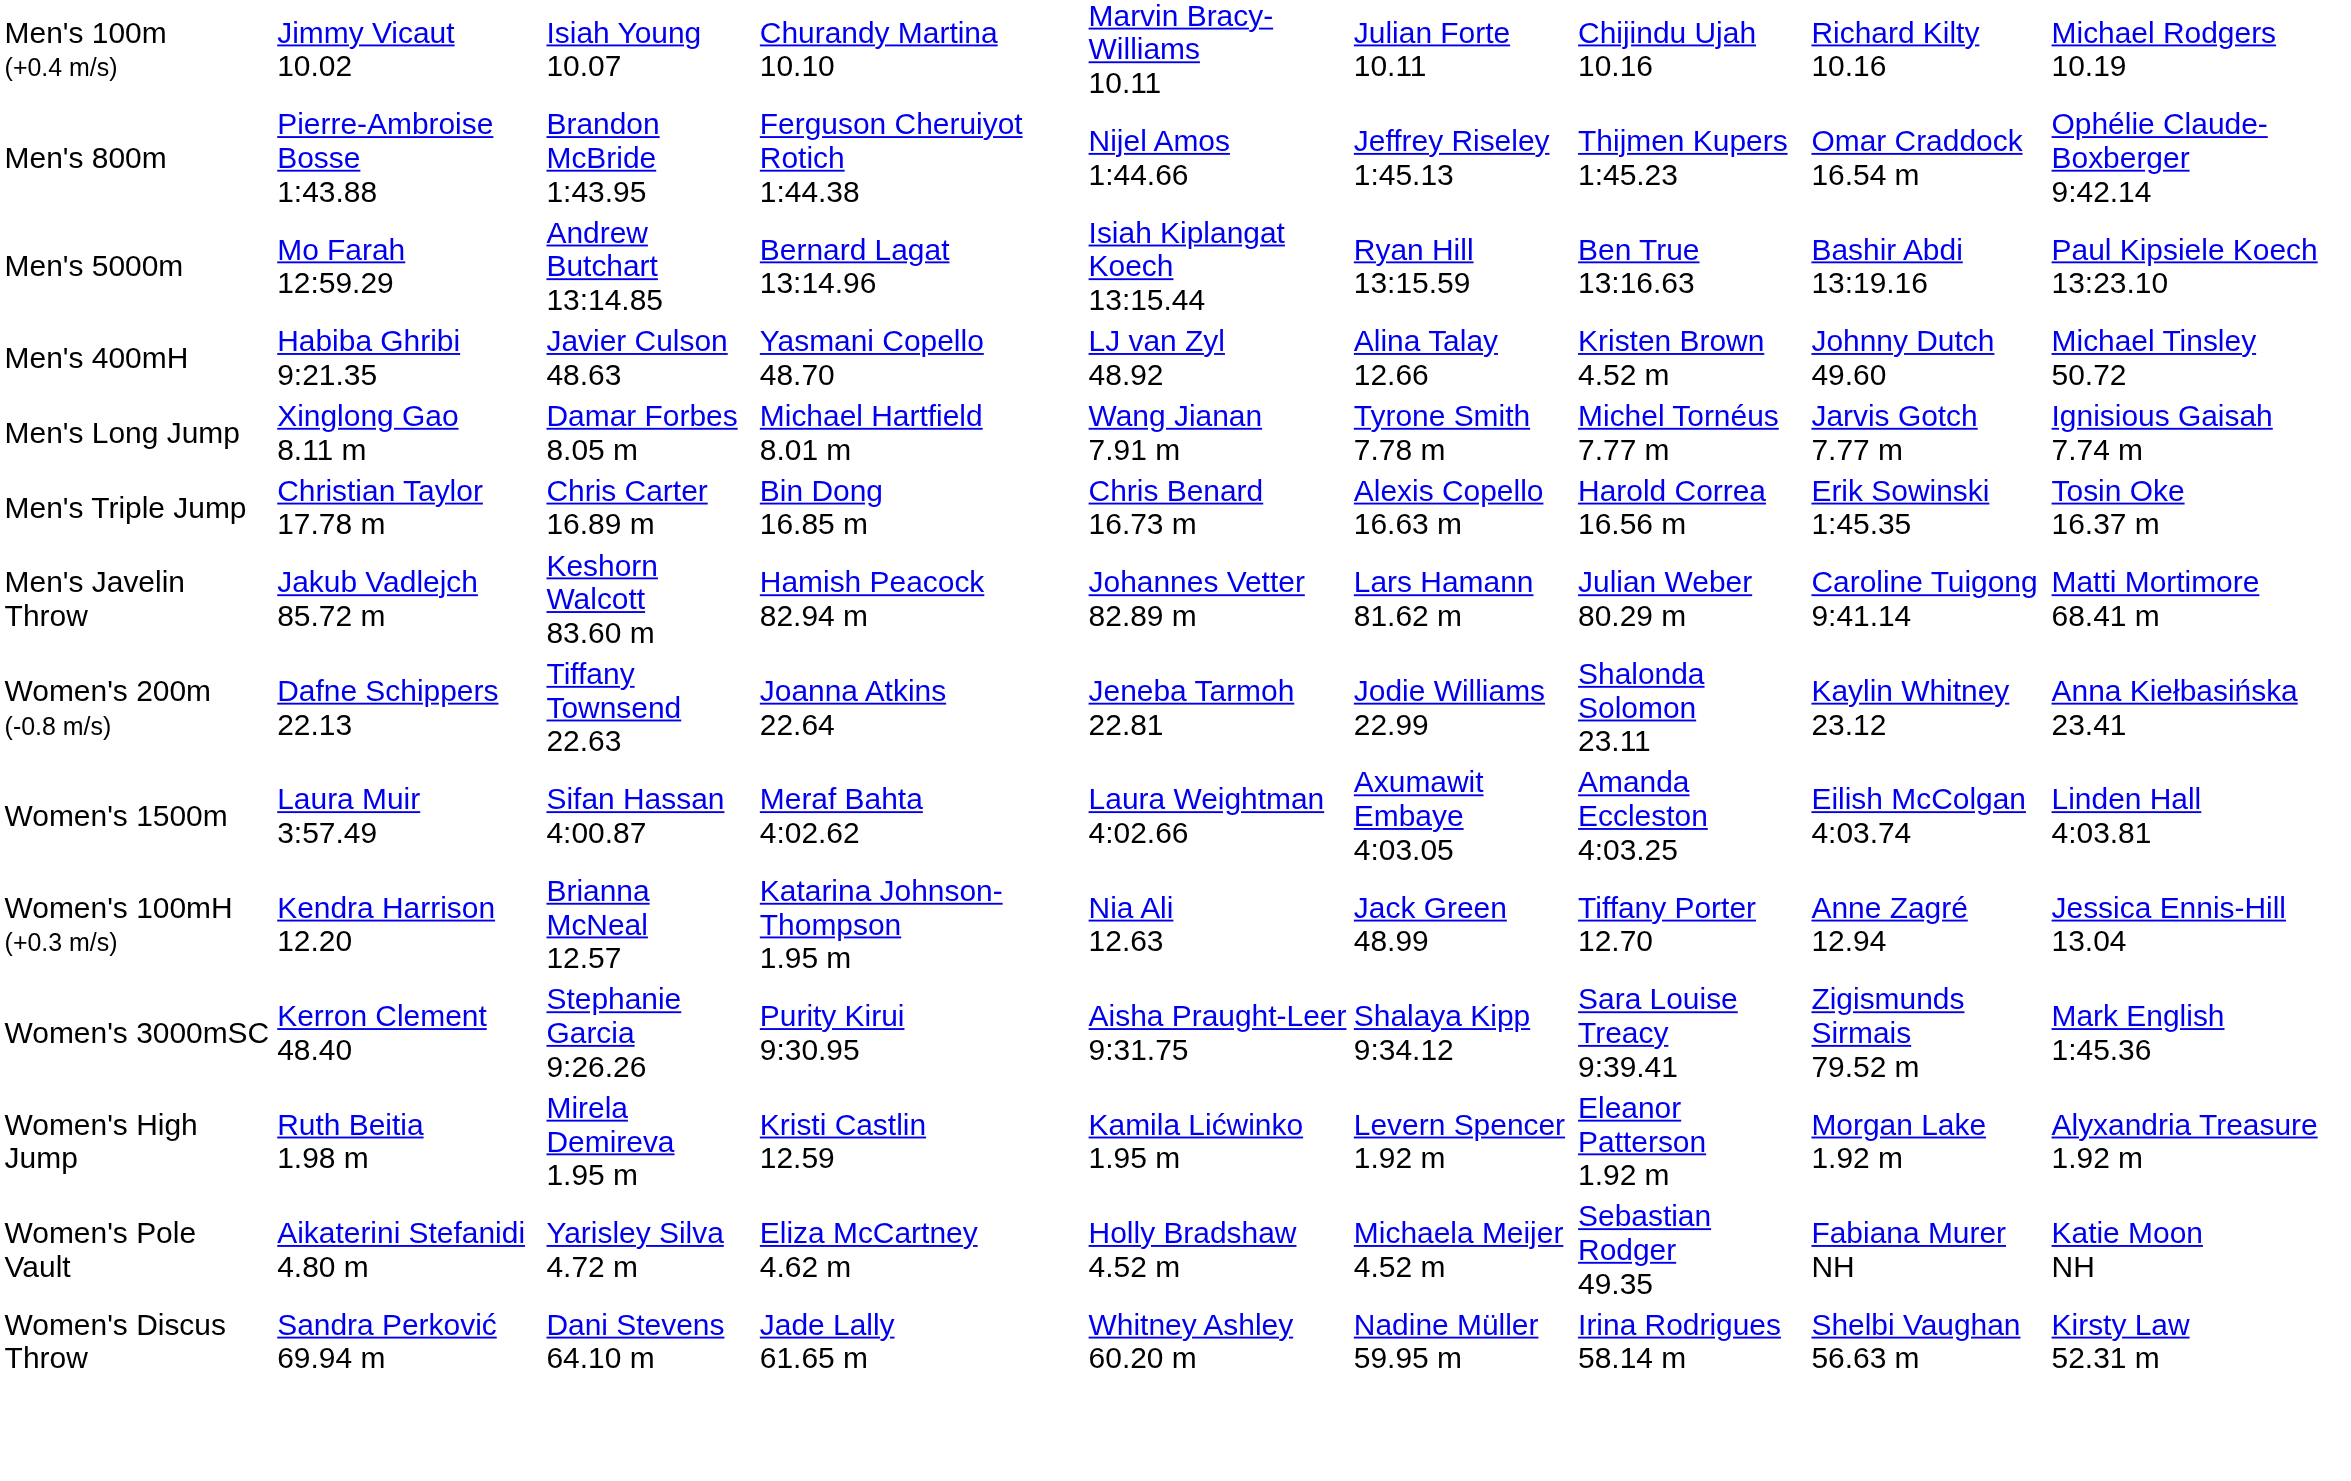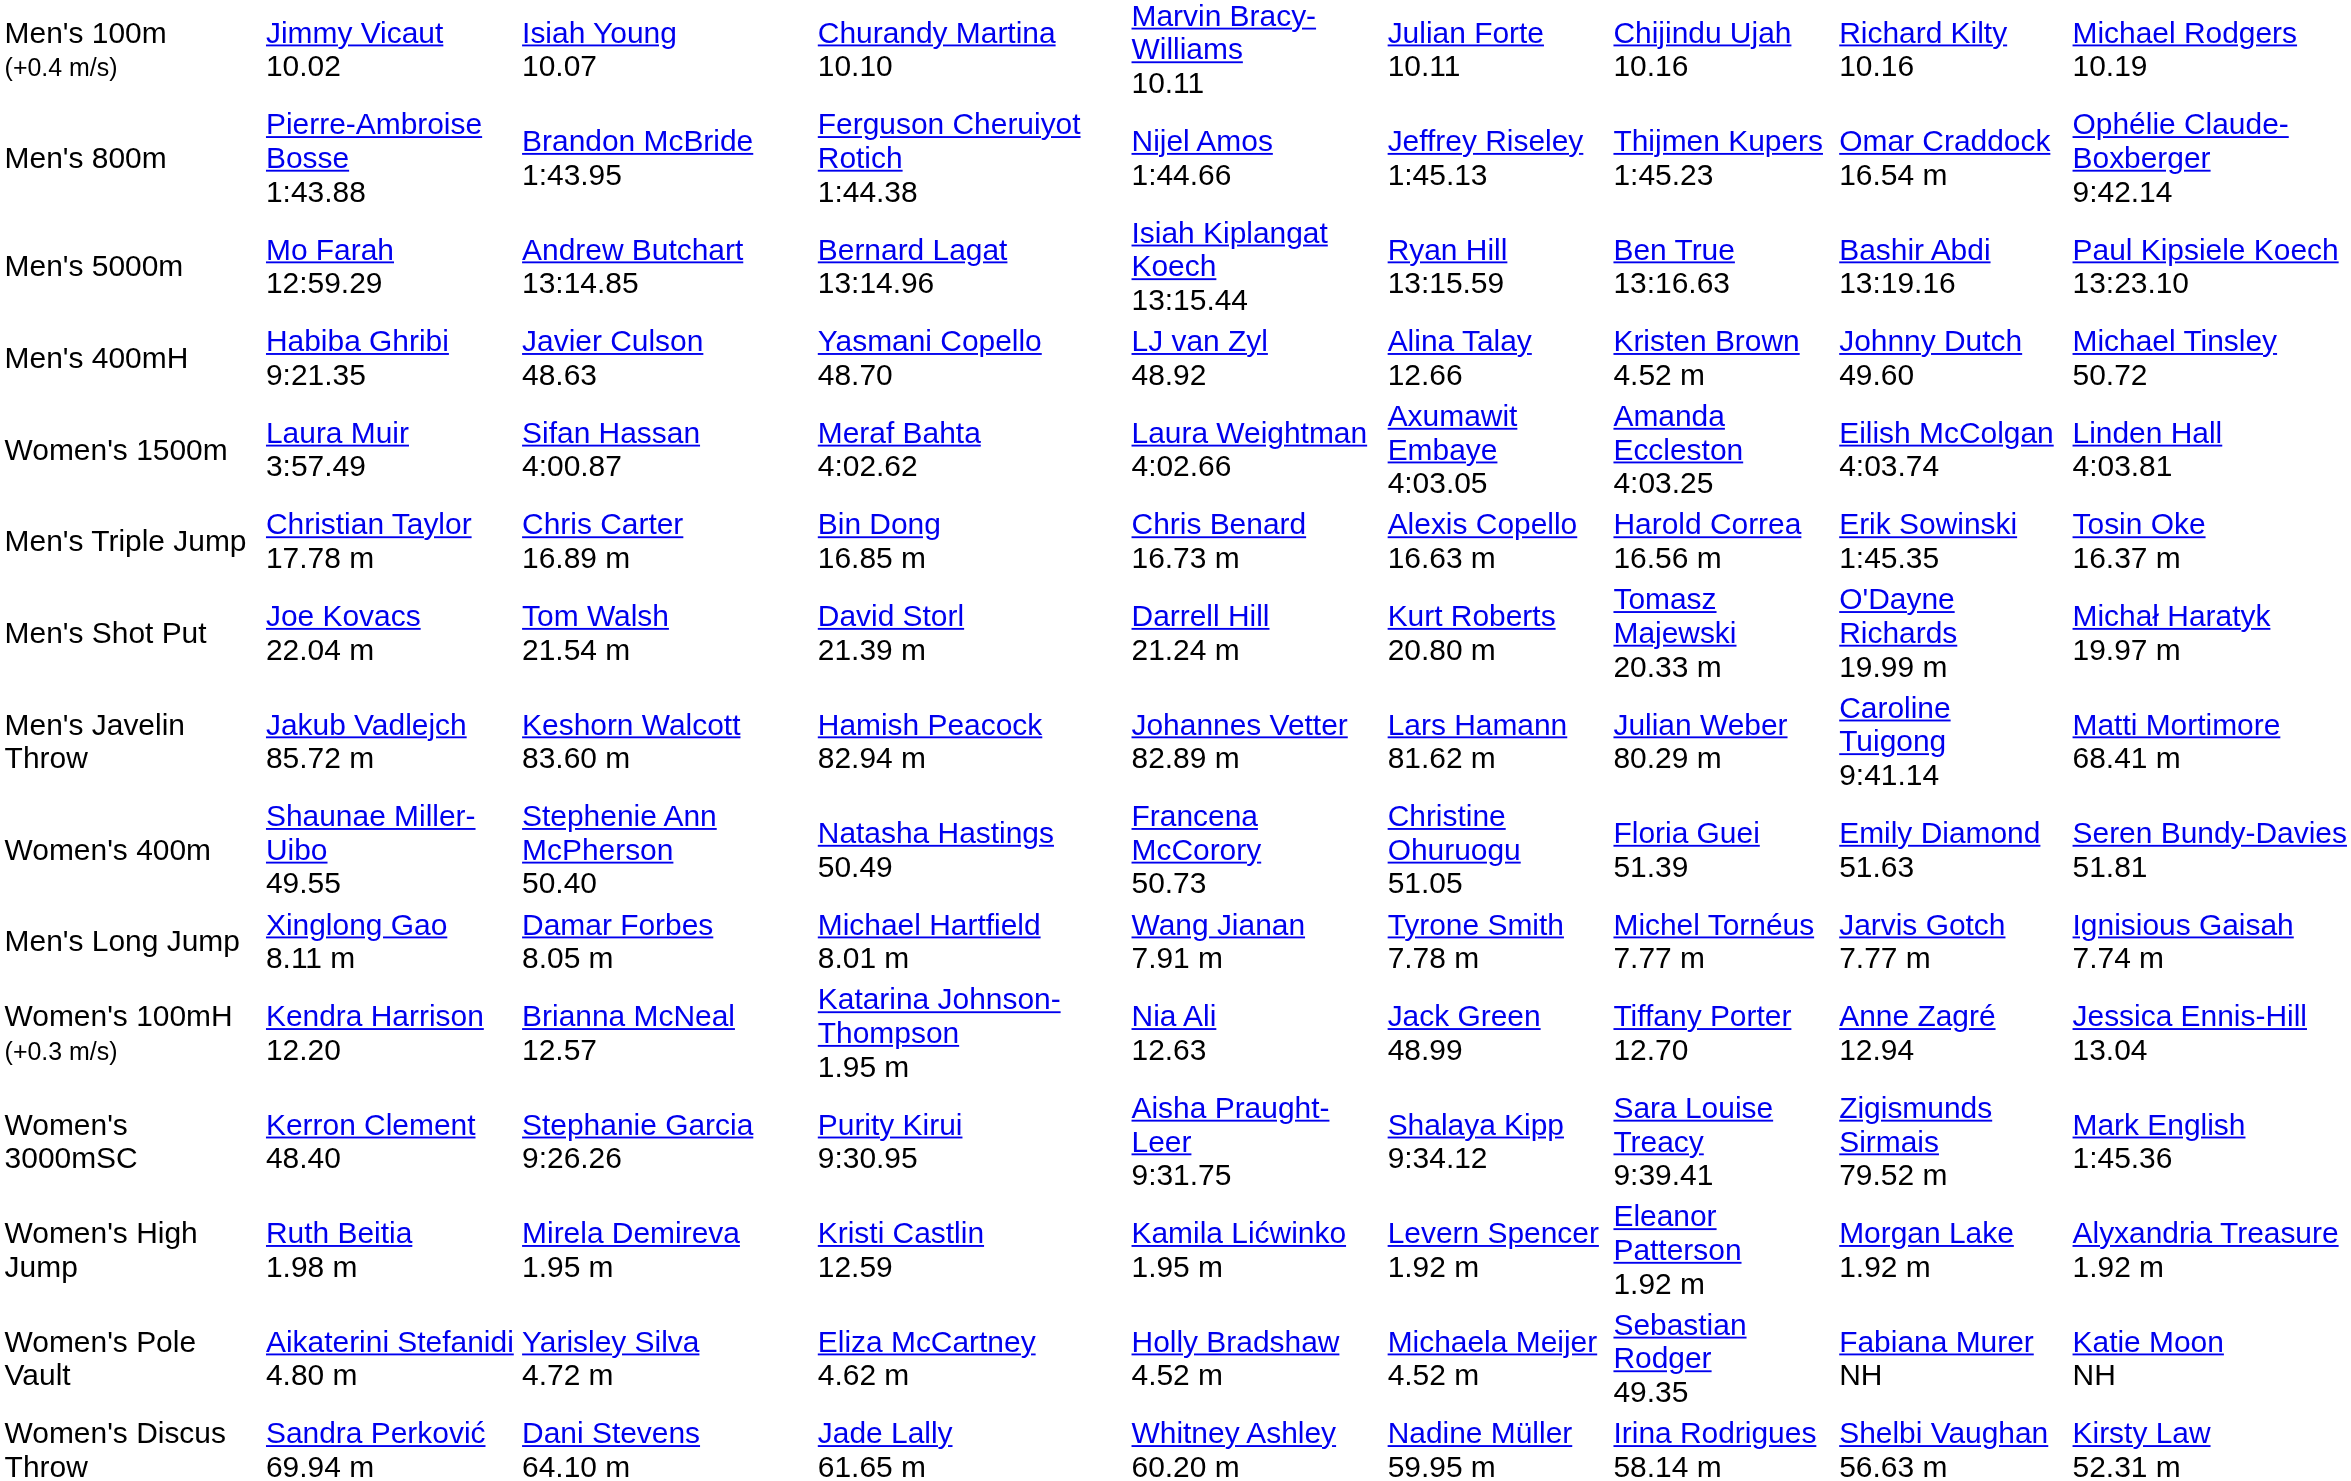 <table>
 <tr>
 <td>Men's 100m<br><small>(+0.4 m/s)</small></td>
 <td><a href='#'>Jimmy Vicaut</a><br>  10.02</td>
 <td><a href='#'>Isiah Young</a><br>  10.07</td>
 <td><a href='#'>Churandy Martina</a><br>  10.10</td>
 <td><a href='#'>Marvin Bracy-Williams</a><br>  10.11</td>
 <td><a href='#'>Julian Forte</a><br>  10.11</td>
 <td><a href='#'>Chijindu Ujah</a><br>  10.16</td>
 <td><a href='#'>Richard Kilty</a><br>  10.16</td>
 <td><a href='#'>Michael Rodgers</a><br>  10.19</td>
 </tr>
 <tr>
 <td>Men's 800m</td>
 <td><a href='#'>Pierre-Ambroise Bosse</a><br>  1:43.88</td>
 <td><a href='#'>Brandon McBride</a><br>  1:43.95</td>
 <td><a href='#'>Ferguson Cheruiyot Rotich</a><br>  1:44.38</td>
 <td><a href='#'>Nijel Amos</a><br>  1:44.66</td>
 <td><a href='#'>Jeffrey Riseley</a><br>  1:45.13</td>
 <td><a href='#'>Thijmen Kupers</a><br>  1:45.23</td>
 <td><a href='#'>Omar Craddock</a><br>  16.54 m</td>
 <td><a href='#'>Ophélie Claude-Boxberger</a><br>  9:42.14</td>
 </tr>
 <tr>
 <td>Men's 5000m</td>
 <td><a href='#'>Mo Farah</a><br>  12:59.29</td>
 <td><a href='#'>Andrew Butchart</a><br>  13:14.85</td>
 <td><a href='#'>Bernard Lagat</a><br>  13:14.96</td>
 <td><a href='#'>Isiah Kiplangat Koech</a><br>  13:15.44</td>
 <td><a href='#'>Ryan Hill</a><br>  13:15.59</td>
 <td><a href='#'>Ben True</a><br>  13:16.63</td>
 <td><a href='#'>Bashir Abdi</a><br>  13:19.16</td>
 <td><a href='#'>Paul Kipsiele Koech</a><br>  13:23.10</td>
 </tr>
 <tr>
 <td>Men's 400mH</td>
 <td><a href='#'>Habiba Ghribi</a><br>  9:21.35</td>
 <td><a href='#'>Javier Culson</a><br>  48.63</td>
 <td><a href='#'>Yasmani Copello</a><br>  48.70</td>
 <td><a href='#'>LJ van Zyl</a><br>  48.92</td>
 <td><a href='#'>Alina Talay</a><br>  12.66</td>
 <td><a href='#'>Kristen Brown</a><br>  4.52 m</td>
 <td><a href='#'>Johnny Dutch</a><br>  49.60</td>
 <td><a href='#'>Michael Tinsley</a><br>  50.72</td>
 </tr>
 <tr>
-<td>Men's Long Jump</td>
-<td><a href='#'>Xinglong Gao</a><br>  8.11 m</td>
-<td><a href='#'>Damar Forbes</a><br>  8.05 m</td>
-<td><a href='#'>Michael Hartfield</a><br>  8.01 m</td>
-<td><a href='#'>Wang Jianan</a><br>  7.91 m</td>
-<td><a href='#'>Tyrone Smith</a><br>  7.78 m</td>
-<td><a href='#'>Michel Tornéus</a><br>  7.77 m</td>
-<td><a href='#'>Jarvis Gotch</a><br>  7.77 m</td>
-<td><a href='#'>Ignisious Gaisah</a><br>  7.74 m</td>
+<td>Women's 1500m</td>
+<td><a href='#'>Laura Muir</a><br>  3:57.49</td>
+<td><a href='#'>Sifan Hassan</a><br>  4:00.87</td>
+<td><a href='#'>Meraf Bahta</a><br>  4:02.62</td>
+<td><a href='#'>Laura Weightman</a><br>  4:02.66</td>
+<td><a href='#'>Axumawit Embaye</a><br>  4:03.05</td>
+<td><a href='#'>Amanda Eccleston</a><br>  4:03.25</td>
+<td><a href='#'>Eilish McColgan</a><br>  4:03.74</td>
+<td><a href='#'>Linden Hall</a><br>  4:03.81</td>
 </tr>
 <tr>
 <td>Men's Triple Jump</td>
 <td><a href='#'>Christian Taylor</a><br>  17.78 m</td>
 <td><a href='#'>Chris Carter</a><br>  16.89 m</td>
 <td><a href='#'>Bin Dong</a><br>  16.85 m</td>
 <td><a href='#'>Chris Benard</a><br>  16.73 m</td>
 <td><a href='#'>Alexis Copello</a><br>  16.63 m</td>
 <td><a href='#'>Harold Correa</a><br>  16.56 m</td>
 <td><a href='#'>Erik Sowinski</a><br>  1:45.35</td>
 <td><a href='#'>Tosin Oke</a><br>  16.37 m</td>
 </tr>
 <tr>
+<td>Men's Shot Put</td>
+<td><a href='#'>Joe Kovacs</a><br>  22.04 m</td>
+<td><a href='#'>Tom Walsh</a><br>  21.54 m</td>
+<td><a href='#'>David Storl</a><br>  21.39 m</td>
+<td><a href='#'>Darrell Hill</a><br>  21.24 m</td>
+<td><a href='#'>Kurt Roberts</a><br>  20.80 m</td>
+<td><a href='#'>Tomasz Majewski</a><br>  20.33 m</td>
+<td><a href='#'>O'Dayne Richards</a><br>  19.99 m</td>
+<td><a href='#'>Michał Haratyk</a><br>  19.97 m</td>
+</tr>
+<tr>
 <td>Men's Javelin Throw</td>
 <td><a href='#'>Jakub Vadlejch</a><br>  85.72 m</td>
 <td><a href='#'>Keshorn Walcott</a><br>  83.60 m</td>
 <td><a href='#'>Hamish Peacock</a><br>  82.94 m</td>
 <td><a href='#'>Johannes Vetter</a><br>  82.89 m</td>
 <td><a href='#'>Lars Hamann</a><br>  81.62 m</td>
 <td><a href='#'>Julian Weber</a><br>  80.29 m</td>
 <td><a href='#'>Caroline Tuigong</a><br>  9:41.14</td>
 <td><a href='#'>Matti Mortimore</a><br>  68.41 m</td>
 </tr>
 <tr>
-<td>Women's 200m<br><small>(-0.8 m/s)</small></td>
-<td><a href='#'>Dafne Schippers</a><br>  22.13</td>
-<td><a href='#'>Tiffany Townsend</a><br>  22.63</td>
-<td><a href='#'>Joanna Atkins</a><br>  22.64</td>
-<td><a href='#'>Jeneba Tarmoh</a><br>  22.81</td>
-<td><a href='#'>Jodie Williams</a><br>  22.99</td>
-<td><a href='#'>Shalonda Solomon</a><br>  23.11</td>
-<td><a href='#'>Kaylin Whitney</a><br>  23.12</td>
-<td><a href='#'>Anna Kiełbasińska</a><br>  23.41</td>
+<td>Women's 400m</td>
+<td><a href='#'>Shaunae Miller-Uibo</a><br>  49.55</td>
+<td><a href='#'>Stephenie Ann McPherson</a><br>  50.40</td>
+<td><a href='#'>Natasha Hastings</a><br>  50.49</td>
+<td><a href='#'>Francena McCorory</a><br>  50.73</td>
+<td><a href='#'>Christine Ohuruogu</a><br>  51.05</td>
+<td><a href='#'>Floria Guei</a><br>  51.39</td>
+<td><a href='#'>Emily Diamond</a><br>  51.63</td>
+<td><a href='#'>Seren Bundy-Davies</a><br>  51.81</td>
 </tr>
 <tr>
-<td>Women's 1500m</td>
-<td><a href='#'>Laura Muir</a><br>  3:57.49</td>
-<td><a href='#'>Sifan Hassan</a><br>  4:00.87</td>
-<td><a href='#'>Meraf Bahta</a><br>  4:02.62</td>
-<td><a href='#'>Laura Weightman</a><br>  4:02.66</td>
-<td><a href='#'>Axumawit Embaye</a><br>  4:03.05</td>
-<td><a href='#'>Amanda Eccleston</a><br>  4:03.25</td>
-<td><a href='#'>Eilish McColgan</a><br>  4:03.74</td>
-<td><a href='#'>Linden Hall</a><br>  4:03.81</td>
+<td>Men's Long Jump</td>
+<td><a href='#'>Xinglong Gao</a><br>  8.11 m</td>
+<td><a href='#'>Damar Forbes</a><br>  8.05 m</td>
+<td><a href='#'>Michael Hartfield</a><br>  8.01 m</td>
+<td><a href='#'>Wang Jianan</a><br>  7.91 m</td>
+<td><a href='#'>Tyrone Smith</a><br>  7.78 m</td>
+<td><a href='#'>Michel Tornéus</a><br>  7.77 m</td>
+<td><a href='#'>Jarvis Gotch</a><br>  7.77 m</td>
+<td><a href='#'>Ignisious Gaisah</a><br>  7.74 m</td>
 </tr>
 <tr>
 <td>Women's 100mH<br><small>(+0.3 m/s)</small></td>
 <td><a href='#'>Kendra Harrison</a><br>  12.20</td>
 <td><a href='#'>Brianna McNeal</a><br>  12.57</td>
 <td><a href='#'>Katarina Johnson-Thompson</a><br>  1.95 m</td>
 <td><a href='#'>Nia Ali</a><br>  12.63</td>
 <td><a href='#'>Jack Green</a><br>  48.99</td>
 <td><a href='#'>Tiffany Porter</a><br>  12.70</td>
 <td><a href='#'>Anne Zagré</a><br>  12.94</td>
 <td><a href='#'>Jessica Ennis-Hill</a><br>  13.04</td>
 </tr>
 <tr>
 <td>Women's 3000mSC</td>
 <td><a href='#'>Kerron Clement</a><br>  48.40</td>
 <td><a href='#'>Stephanie Garcia</a><br>  9:26.26</td>
 <td><a href='#'>Purity Kirui</a><br>  9:30.95</td>
 <td><a href='#'>Aisha Praught-Leer</a><br>  9:31.75</td>
 <td><a href='#'>Shalaya Kipp</a><br>  9:34.12</td>
 <td><a href='#'>Sara Louise Treacy</a><br>  9:39.41</td>
 <td><a href='#'>Zigismunds Sirmais</a><br>  79.52 m</td>
 <td><a href='#'>Mark English</a><br>  1:45.36</td>
 </tr>
 <tr>
 <td>Women's High Jump</td>
 <td><a href='#'>Ruth Beitia</a><br>  1.98 m</td>
 <td><a href='#'>Mirela Demireva</a><br>  1.95 m</td>
 <td><a href='#'>Kristi Castlin</a><br>  12.59</td>
 <td><a href='#'>Kamila Lićwinko</a><br>  1.95 m</td>
 <td><a href='#'>Levern Spencer</a><br>  1.92 m</td>
 <td><a href='#'>Eleanor Patterson</a><br>  1.92 m</td>
 <td><a href='#'>Morgan Lake</a><br>  1.92 m</td>
 <td><a href='#'>Alyxandria Treasure</a><br>  1.92 m</td>
 </tr>
 <tr>
 <td>Women's Pole Vault</td>
 <td><a href='#'>Aikaterini Stefanidi</a><br>  4.80 m</td>
 <td><a href='#'>Yarisley Silva</a><br>  4.72 m</td>
 <td><a href='#'>Eliza McCartney</a><br>  4.62 m</td>
 <td><a href='#'>Holly Bradshaw</a><br>  4.52 m</td>
 <td><a href='#'>Michaela Meijer</a><br>  4.52 m</td>
 <td><a href='#'>Sebastian Rodger</a><br>  49.35</td>
 <td><a href='#'>Fabiana Murer</a><br>  NH</td>
 <td><a href='#'>Katie Moon</a><br>  NH</td>
 </tr>
 <tr>
 <td>Women's Discus Throw</td>
 <td><a href='#'>Sandra Perković</a><br>  69.94 m</td>
 <td><a href='#'>Dani Stevens</a><br>  64.10 m</td>
 <td><a href='#'>Jade Lally</a><br>  61.65 m</td>
 <td><a href='#'>Whitney Ashley</a><br>  60.20 m</td>
 <td><a href='#'>Nadine Müller</a><br>  59.95 m</td>
 <td><a href='#'>Irina Rodrigues</a><br>  58.14 m</td>
 <td><a href='#'>Shelbi Vaughan</a><br>  56.63 m</td>
 <td><a href='#'>Kirsty Law</a><br>  52.31 m</td>
 </tr>
 </table>
